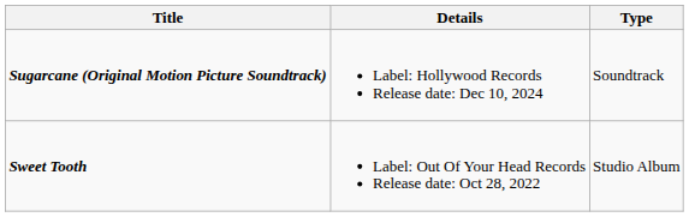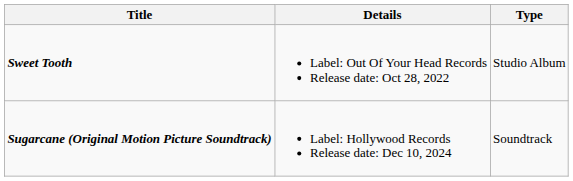 <table class="wikitable">
 <tr>
 <th>Title</th>
 <th>Details</th>
 <th>Type</th>
 </tr>
 <tr>
+<td><strong><em>Sweet Tooth</em></strong></td>
+<td><br><ul><li>Label: Out Of Your Head Records</li><li>Release date: Oct 28, 2022</li></ul></td>
+<td>Studio Album</td>
+</tr>
+<tr>
 <td><strong><em>Sugarcane (Original Motion Picture Soundtrack)</em></strong></td>
 <td><br><ul><li>Label: Hollywood Records</li><li>Release date: Dec 10, 2024</li></ul></td>
 <td>Soundtrack</td>
 </tr>
-<tr>
-<td><strong><em>Sweet Tooth</em></strong></td>
-<td><br><ul><li>Label: Out Of Your Head Records</li><li>Release date: Oct 28, 2022</li></ul></td>
-<td>Studio Album</td>
-</tr>
 </table>
